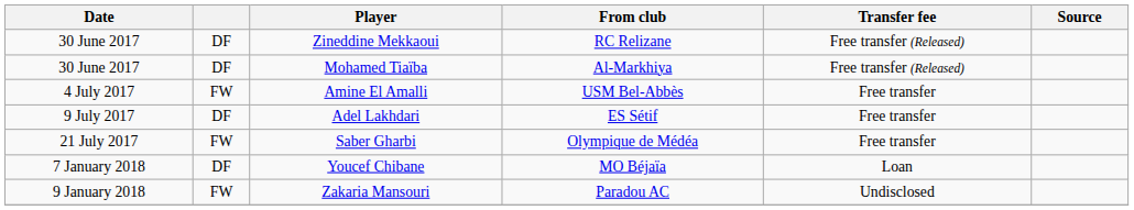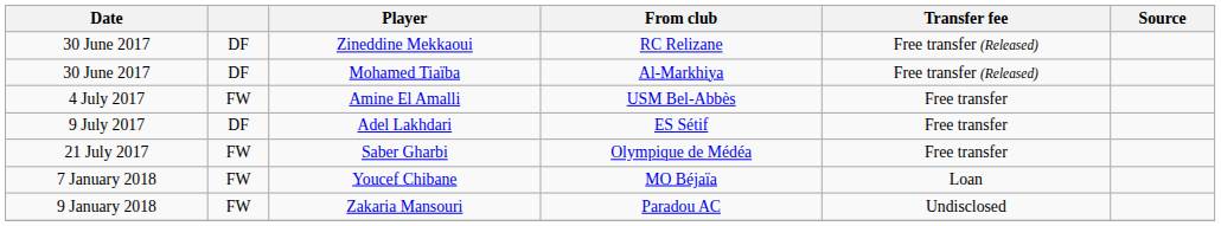 <table class="wikitable sortable" style="width:80%; text-align:center; font-size:85%; text-align:centre;">
 <tr>
 <th>Date</th>
 <th></th>
 <th>Player</th>
 <th>From club</th>
 <th>Transfer fee</th>
 <th>Source</th>
 </tr>
 <tr>
 <td>30 June 2017</td>
 <td>DF</td>
 <td> <a href='#'>Zineddine Mekkaoui</a></td>
 <td><a href='#'>RC Relizane</a></td>
 <td>Free transfer <small><em>(Released)</em></small></td>
 <td></td>
 </tr>
 <tr>
 <td>30 June 2017</td>
 <td>DF</td>
 <td> <a href='#'>Mohamed Tiaïba</a></td>
 <td> <a href='#'>Al-Markhiya</a></td>
 <td>Free transfer <small><em>(Released)</em></small></td>
 <td></td>
 </tr>
 <tr>
 <td>4 July 2017</td>
 <td>FW</td>
 <td> <a href='#'>Amine El Amalli</a></td>
 <td><a href='#'>USM Bel-Abbès</a></td>
 <td>Free transfer</td>
 <td></td>
 </tr>
 <tr>
 <td>9 July 2017</td>
 <td>DF</td>
 <td> <a href='#'>Adel Lakhdari</a></td>
 <td><a href='#'>ES Sétif</a></td>
 <td>Free transfer</td>
 <td></td>
 </tr>
 <tr>
 <td>21 July 2017</td>
 <td>FW</td>
 <td> <a href='#'>Saber Gharbi</a></td>
 <td><a href='#'>Olympique de Médéa</a></td>
 <td>Free transfer</td>
 <td></td>
 </tr>
 <tr>
 <td>7 January 2018</td>
-<td>DF</td>
+<td>FW</td>
 <td> <a href='#'>Youcef Chibane</a></td>
 <td><a href='#'>MO Béjaïa</a></td>
 <td>Loan</td>
 <td></td>
 </tr>
 <tr>
 <td>9 January 2018</td>
 <td>FW</td>
 <td> <a href='#'>Zakaria Mansouri</a></td>
 <td><a href='#'>Paradou AC</a></td>
 <td>Undisclosed</td>
 <td></td>
 </tr>
 <tr>
 </tr>
 </table>
